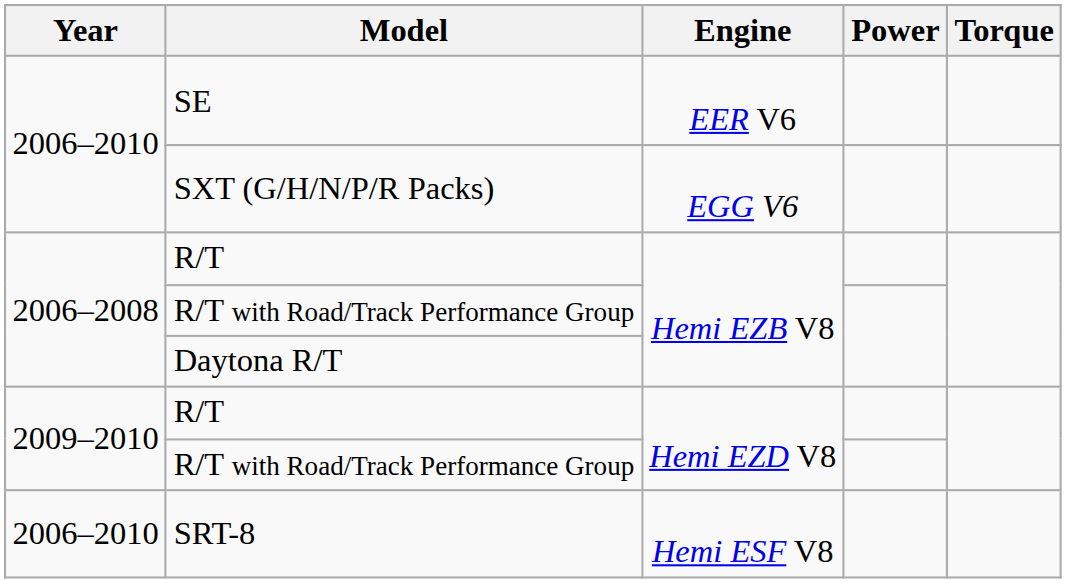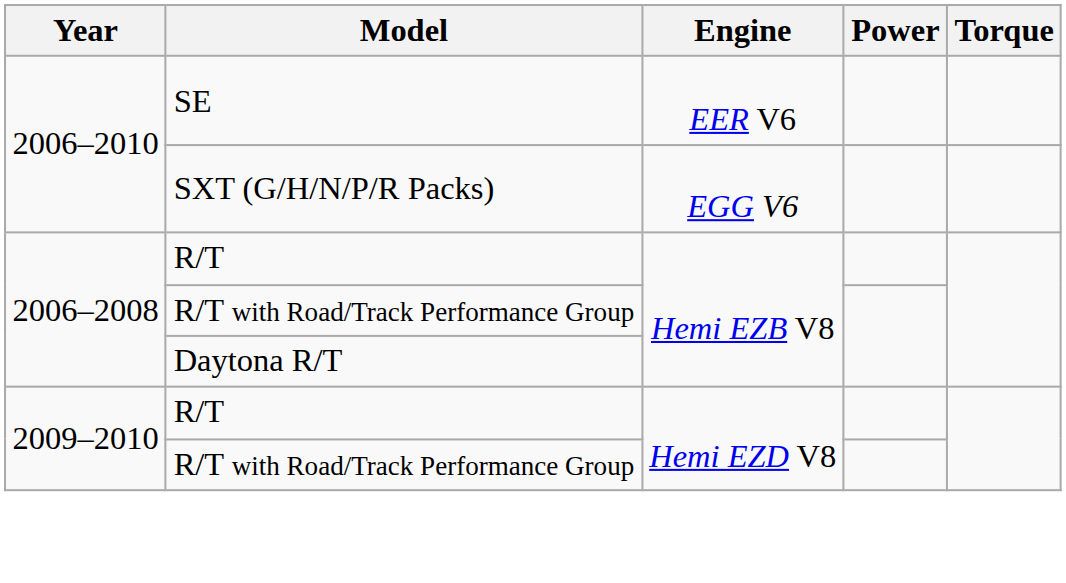 <table class="wikitable">
 <tr>
 <th>Year</th>
 <th>Model</th>
 <th>Engine</th>
 <th>Power</th>
 <th>Torque</th>
 </tr>
 <tr>
 <td rowspan="2" style="text-align:center;">2006–2010</td>
 <td>SE</td>
 <td style="text-align:center;"> <br> <em><a href='#'>EER</a></em> V6</td>
 <td></td>
 <td></td>
 </tr>
 <tr>
 <td>SXT (G/H/N/P/R Packs)</td>
 <td style="text-align:center;"> <br> <em><a href='#'>EGG</a> V6</em></td>
 <td></td>
 <td></td>
 </tr>
 <tr>
 <td rowspan="3" style="text-align:center;">2006–2008</td>
 <td>R/T</td>
 <td style="text-align:center;" rowspan="3"> <br> <em><a href='#'>Hemi EZB</a></em> V8</td>
 <td></td>
 <td rowspan=3></td>
 </tr>
 <tr>
 <td>R/T <small>with Road/Track Performance Group</small></td>
 <td rowspan=2></td>
 </tr>
 <tr>
 <td>Daytona R/T</td>
 </tr>
 <tr>
 <td rowspan="2" style="text-align:center;">2009–2010</td>
 <td>R/T</td>
 <td style="text-align:center;" rowspan="2"> <br> <em><a href='#'>Hemi EZD</a></em> V8</td>
 <td></td>
 <td rowspan=2></td>
 </tr>
 <tr>
 <td>R/T <small>with Road/Track Performance Group</small><br></td>
 <td></td>
 </tr>
-<tr>
-<td style="text-align:center;">2006–2010</td>
-<td>SRT-8</td>
-<td style="text-align:center;"> <br> <em><a href='#'>Hemi ESF</a></em> V8</td>
-<td></td>
-<td></td>
-</tr>
 </table>
